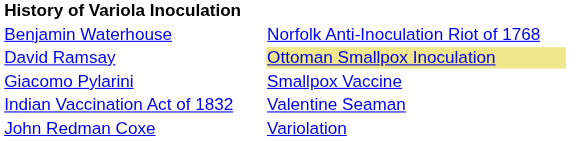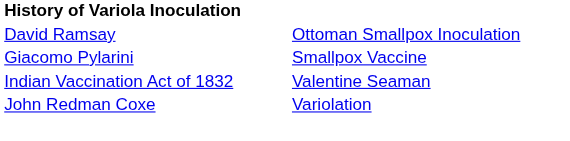 <table style="width: 60%; border: none; text-align: left;">
 <tr>
 <th>History of Variola Inoculation</th>
 </tr>
 <tr>
-<td><a href='#'>Benjamin Waterhouse</a></td>
-<td><a href='#'>Norfolk Anti-Inoculation Riot of 1768</a></td>
-</tr>
-<tr>
 <td><a href='#'>David Ramsay</a></td>
-<td style="background: khaki;"><a href='#'>Ottoman Smallpox Inoculation</a></td>
+<td><a href='#'>Ottoman Smallpox Inoculation</a></td>
 </tr>
 <tr>
 <td><a href='#'>Giacomo Pylarini</a></td>
 <td><a href='#'>Smallpox Vaccine</a></td>
 </tr>
 <tr>
 <td><a href='#'>Indian Vaccination Act of 1832</a></td>
 <td><a href='#'>Valentine Seaman</a></td>
 </tr>
 <tr>
 <td><a href='#'>John Redman Coxe</a></td>
 <td><a href='#'>Variolation</a></td>
 </tr>
 </table>
